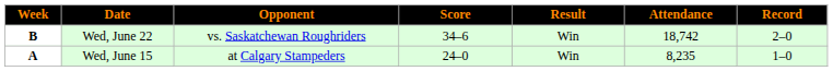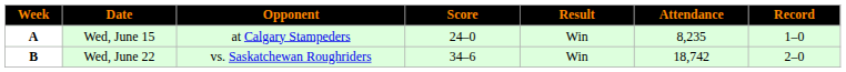 <table class="wikitable sortable">
 <tr>
 <th style="background:black; color:#ff8800; width:5%;">Week</th>
 <th style="background:black; color:#ff8800; width:10%;">Date</th>
 <th style="background:black; color:#ff8800; width:20%;">Opponent</th>
 <th style="background:black; color:#ff8800; width:10%;">Score</th>
 <th style="background:black; color:#ff8800; width:10%;">Result</th>
 <th style="background:black; color:#ff8800; width:10%;">Attendance</th>
 <th style="background:black; color:#ff8800; width:8%;">Record</th>
 </tr>
 <tr style="text-align:center; background:#dfd;">
+<td style="background:white;"><span><strong>A</strong></span></td>
+<td>Wed, June 15</td>
+<td>at <a href='#'>Calgary Stampeders</a></td>
+<td>24–0</td>
+<td>Win</td>
+<td>8,235</td>
+<td>1–0</td>
+</tr>
+<tr style="text-align:center; background:#dfd;">
 <td style="background:white;"><span><strong>B</strong></span></td>
 <td>Wed, June 22</td>
 <td>vs. <a href='#'>Saskatchewan Roughriders</a></td>
 <td>34–6</td>
 <td>Win</td>
 <td>18,742</td>
 <td>2–0</td>
 </tr>
-<tr style="text-align:center; background:#dfd;">
-<td style="background:white;"><span><strong>A</strong></span></td>
-<td>Wed, June 15</td>
-<td>at <a href='#'>Calgary Stampeders</a></td>
-<td>24–0</td>
-<td>Win</td>
-<td>8,235</td>
-<td>1–0</td>
-</tr>
 </table>
